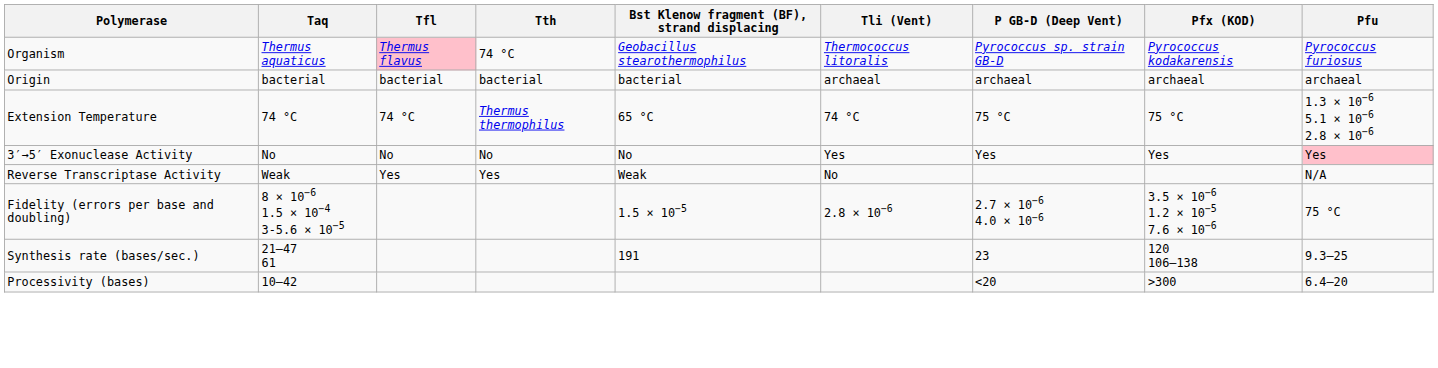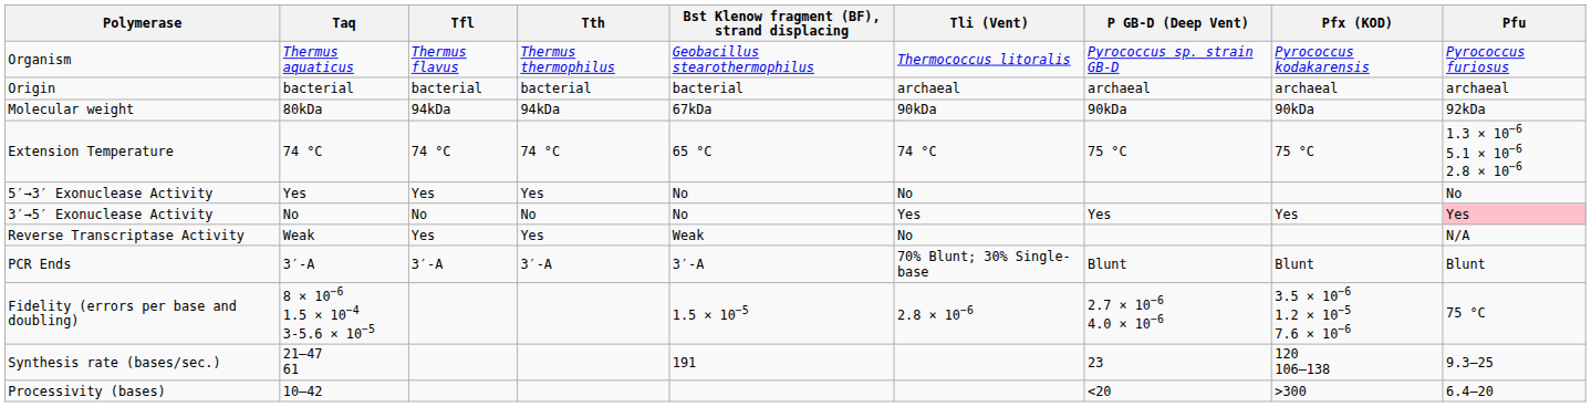 <table class="wikitable sortable">
 <tr>
 <th>Polymerase</th>
 <th>Taq</th>
 <th>Tfl</th>
 <th>Tth</th>
 <th>Bst Klenow fragment (BF),<br>strand displacing</th>
 <th>Tli (Vent)</th>
 <th>P GB-D (Deep Vent)</th>
 <th>Pfx (KOD)</th>
 <th>Pfu</th>
 </tr>
 <tr>
 <td>Organism</td>
 <td><em><a href='#'>Thermus aquaticus</a></em></td>
-<td style="background: pink;"><em><a href='#'>Thermus flavus</a></em></td>
-<td>74 °C</td>
+<td><em><a href='#'>Thermus flavus</a></em></td>
+<td><em><a href='#'>Thermus thermophilus</a></em></td>
 <td><em><a href='#'>Geobacillus stearothermophilus</a></em></td>
 <td><em><a href='#'>Thermococcus litoralis</a></em></td>
 <td><em><a href='#'>Pyrococcus sp. strain GB-D</a></em></td>
 <td><em><a href='#'>Pyrococcus kodakarensis</a></em></td>
 <td><em><a href='#'>Pyrococcus furiosus</a></em></td>
 </tr>
 <tr>
 <td>Origin</td>
 <td>bacterial</td>
 <td>bacterial</td>
 <td>bacterial</td>
 <td>bacterial</td>
 <td>archaeal</td>
 <td>archaeal</td>
 <td>archaeal</td>
 <td>archaeal</td>
 </tr>
 <tr>
+<td>Molecular weight</td>
+<td>80kDa</td>
+<td>94kDa</td>
+<td>94kDa</td>
+<td>67kDa</td>
+<td>90kDa</td>
+<td>90kDa</td>
+<td>90kDa</td>
+<td>92kDa</td>
+</tr>
+<tr>
 <td>Extension Temperature</td>
 <td>74 °C</td>
 <td>74 °C</td>
-<td><em><a href='#'>Thermus thermophilus</a></em></td>
+<td>74 °C</td>
 <td>65 °C</td>
 <td>74 °C</td>
 <td>75 °C</td>
 <td>75 °C</td>
 <td>1.3 × 10<sup>−6</sup><br>5.1 × 10<sup>−6</sup><br>2.8 × 10<sup>−6</sup></td>
+</tr>
+<tr>
+<td>5′→3′ Exonuclease Activity</td>
+<td>Yes</td>
+<td>Yes</td>
+<td>Yes</td>
+<td>No</td>
+<td>No</td>
+<td></td>
+<td></td>
+<td>No</td>
 </tr>
 <tr>
 <td>3′→5′ Exonuclease Activity</td>
 <td>No</td>
 <td>No</td>
 <td>No</td>
 <td>No</td>
 <td>Yes</td>
 <td>Yes</td>
 <td>Yes</td>
 <td style="background: pink;">Yes</td>
 </tr>
 <tr>
 <td>Reverse Transcriptase Activity</td>
 <td>Weak</td>
 <td>Yes</td>
 <td>Yes</td>
 <td>Weak</td>
 <td>No</td>
 <td></td>
 <td></td>
 <td>N/A</td>
+</tr>
+<tr>
+<td>PCR Ends</td>
+<td>3′-A</td>
+<td>3′-A</td>
+<td>3′-A</td>
+<td>3′-A</td>
+<td>70% Blunt; 30% Single-base</td>
+<td>Blunt</td>
+<td>Blunt</td>
+<td>Blunt</td>
 </tr>
 <tr>
 <td>Fidelity (errors per base and doubling)</td>
 <td>8 × 10<sup>−6</sup><br>1.5 × 10<sup>−4</sup><br>3-5.6 × 10<sup>−5</sup></td>
 <td></td>
 <td></td>
 <td>1.5 × 10<sup>−5</sup></td>
 <td>2.8 × 10<sup>−6</sup></td>
 <td>2.7 × 10<sup>−6</sup><br>4.0 × 10<sup>−6</sup></td>
 <td>3.5 × 10<sup>−6</sup><br>1.2 × 10<sup>−5</sup><br>7.6 × 10<sup>−6</sup></td>
 <td>75 °C</td>
 </tr>
 <tr>
 <td>Synthesis rate (bases/sec.)</td>
 <td>21–47<br>61</td>
 <td></td>
 <td></td>
 <td>191</td>
 <td></td>
 <td>23</td>
 <td>120<br>106–138</td>
 <td>9.3–25</td>
 </tr>
 <tr>
 <td>Processivity (bases)</td>
 <td>10–42</td>
 <td></td>
 <td></td>
 <td></td>
 <td></td>
 <td><20</td>
 <td>>300</td>
 <td>6.4–20</td>
 </tr>
 </table>
